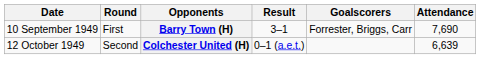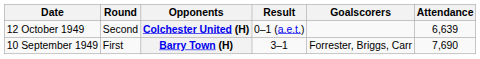 <table class="wikitable plainrowheaders sortable">
 <tr>
 <th scope=col>Date</th>
 <th scope=col>Round</th>
 <th scope=col>Opponents</th>
 <th scope=col>Result</th>
 <th scope=col class=unsortable>Goalscorers</th>
 <th scope=col>Attendance</th>
 </tr>
 <tr>
+<td>12 October 1949</td>
+<td>Second</td>
+<th scope=row><a href='#'>Colchester United</a> (H)</th>
+<td align=center>0–1 (<a href='#'>a.e.t.</a>)</td>
+<td></td>
+<td align=center>6,639</td>
+</tr>
+<tr>
 <td>10 September 1949</td>
 <td>First</td>
 <th scope=row><a href='#'>Barry Town</a> (H)</th>
 <td align=center>3–1</td>
 <td>Forrester, Briggs, Carr</td>
 <td align=center>7,690</td>
 </tr>
-<tr>
-<td>12 October 1949</td>
-<td>Second</td>
-<th scope=row><a href='#'>Colchester United</a> (H)</th>
-<td align=center>0–1 (<a href='#'>a.e.t.</a>)</td>
-<td></td>
-<td align=center>6,639</td>
-</tr>
 </table>
